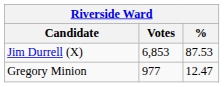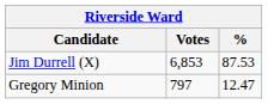 <table class="wikitable">
 <tr>
 <th colspan="3"><a href='#'>Riverside Ward</a></th>
 </tr>
 <tr>
 <th style="width: 170px">Candidate</th>
 <th style="width: 50px">Votes</th>
 <th style="width: 40px">%</th>
 </tr>
 <tr>
 <td><a href='#'>Jim Durrell</a> (X)</td>
 <td>6,853</td>
 <td>87.53</td>
 </tr>
 <tr>
 <td>Gregory Minion</td>
-<td>977</td>
+<td>797</td>
 <td>12.47</td>
 </tr>
 </table>
